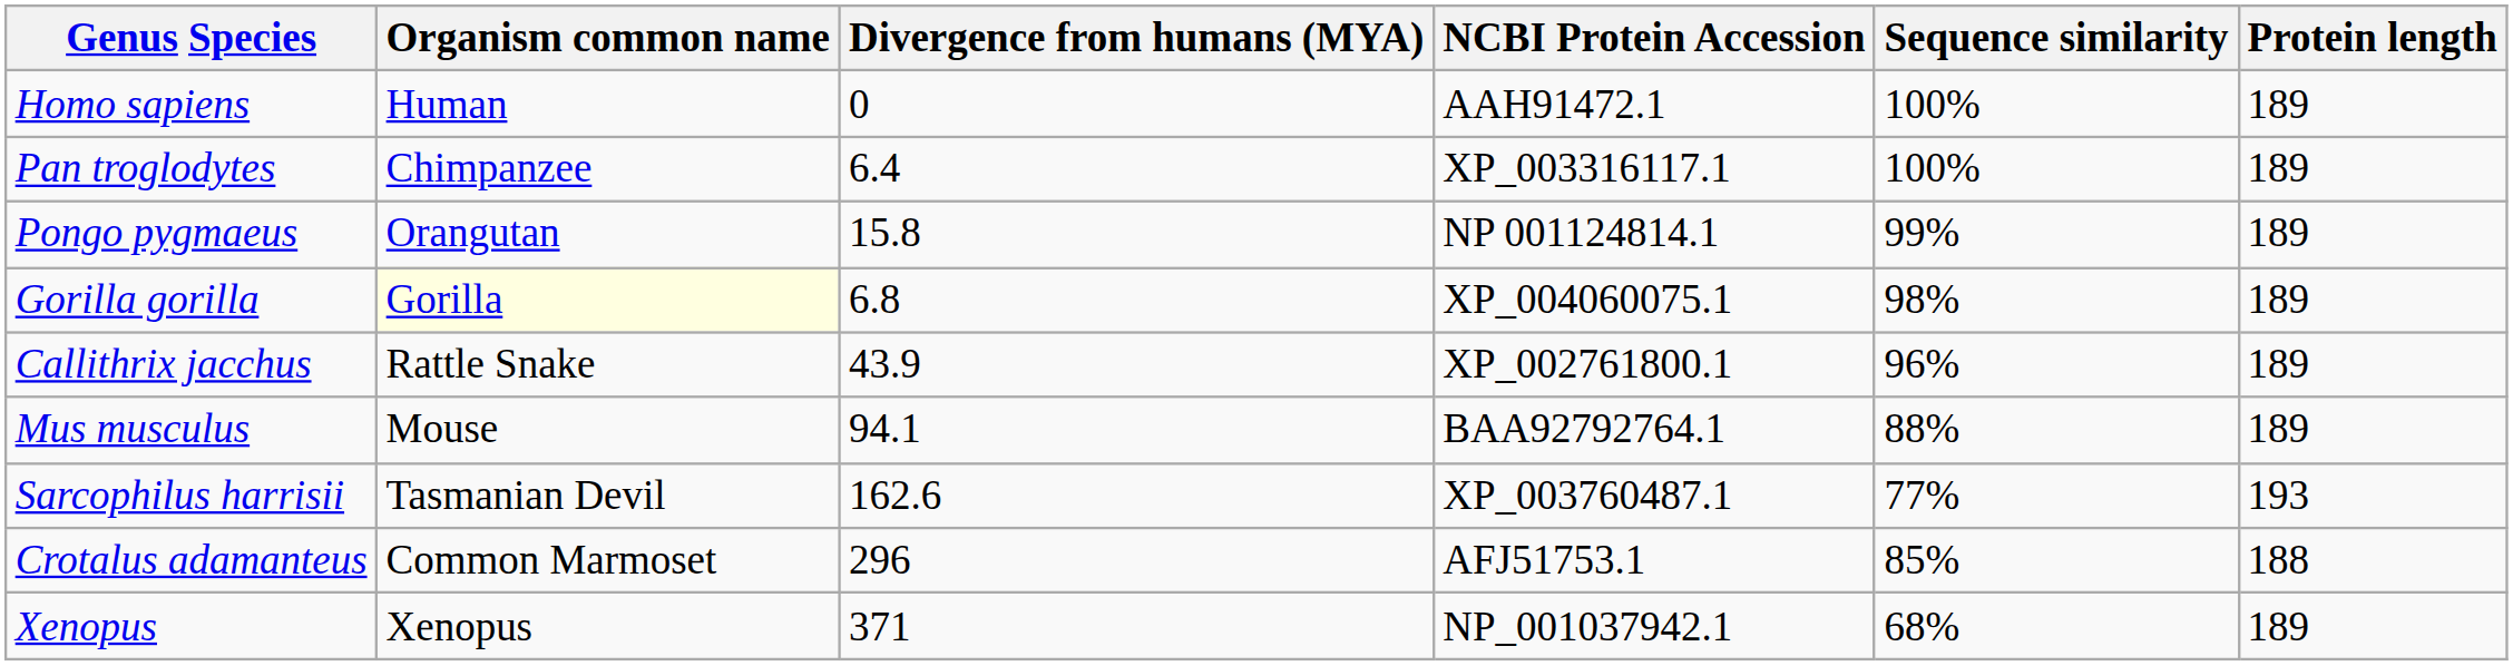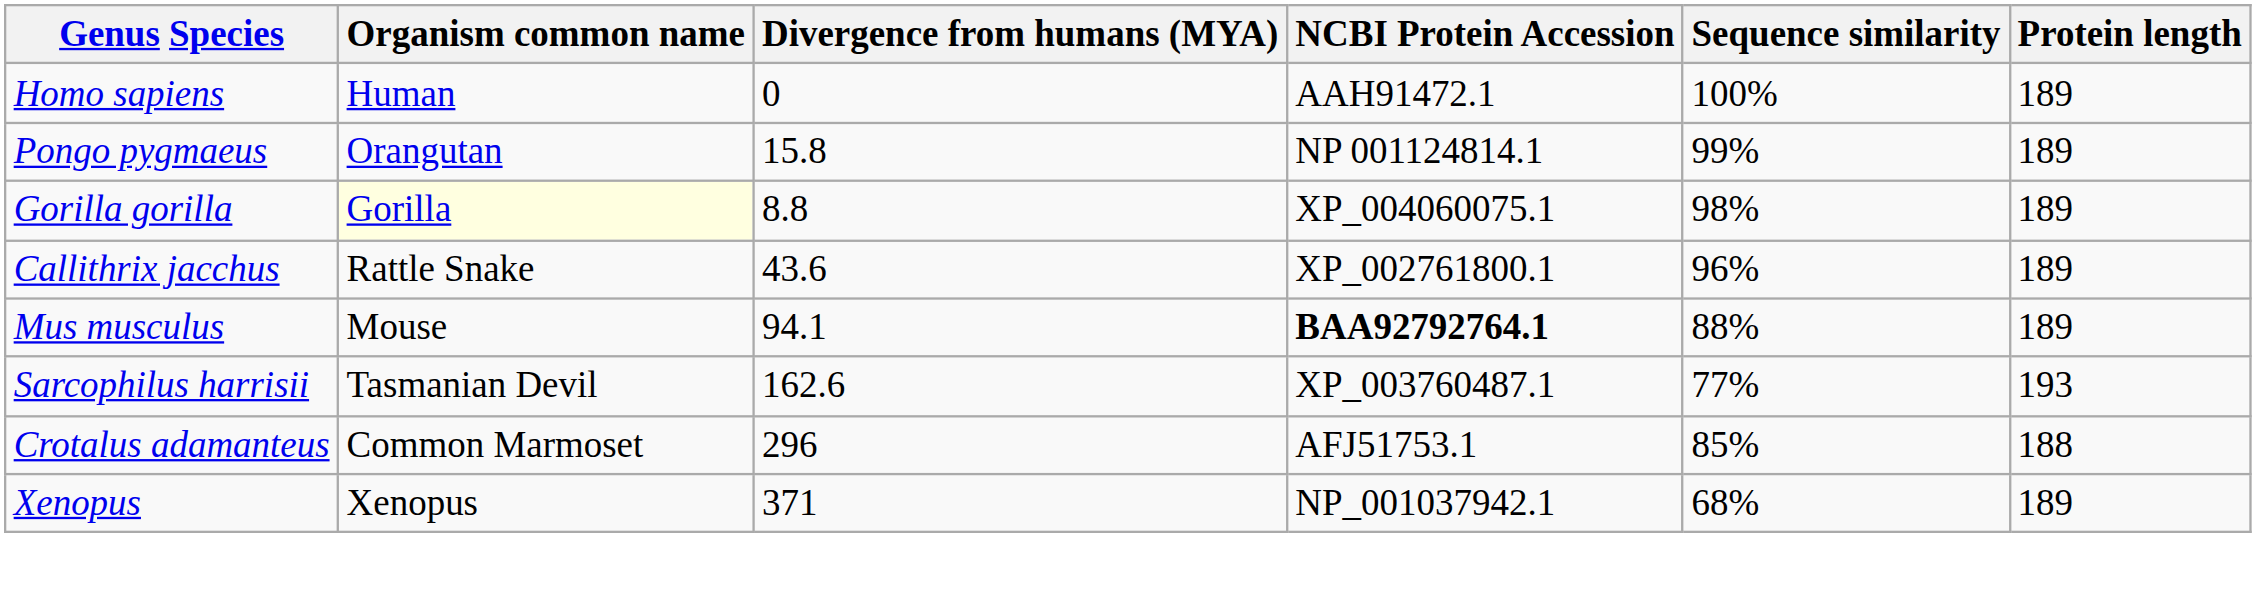 <table class="wikitable sortable">
 <tr>
 <th><a href='#'>Genus</a> <a href='#'>Species</a></th>
 <th>Organism common name</th>
 <th>Divergence from humans (MYA)</th>
 <th>NCBI Protein Accession</th>
 <th>Sequence similarity</th>
 <th>Protein length</th>
 </tr>
 <tr>
 <td><em><a href='#'>Homo sapiens</a></em></td>
 <td><a href='#'>Human</a></td>
 <td>0</td>
 <td>AAH91472.1</td>
 <td>100%</td>
 <td>189</td>
 </tr>
 <tr>
-<td><em><a href='#'>Pan troglodytes</a></em></td>
-<td><a href='#'>Chimpanzee</a></td>
-<td>6.4</td>
-<td>XP_003316117.1</td>
-<td>100%</td>
-<td>189</td>
-</tr>
-<tr>
 <td><em><a href='#'>Pongo pygmaeus</a></em></td>
 <td><a href='#'>Orangutan</a></td>
 <td>15.8</td>
 <td>NP 001124814.1</td>
 <td>99%</td>
 <td>189</td>
 </tr>
 <tr>
 <td><em><a href='#'>Gorilla gorilla</a></em></td>
 <td style="background: lightyellow;"><a href='#'>Gorilla</a></td>
-<td>6.8</td>
+<td>8.8</td>
 <td>XP_004060075.1</td>
 <td>98%</td>
 <td>189</td>
 </tr>
 <tr>
 <td><em><a href='#'>Callithrix jacchus</a></em></td>
 <td>Rattle Snake</td>
-<td>43.9</td>
+<td>43.6</td>
 <td>XP_002761800.1</td>
 <td>96%</td>
 <td>189</td>
 </tr>
 <tr>
 <td><em><a href='#'>Mus musculus</a></em></td>
 <td>Mouse</td>
 <td>94.1</td>
-<td>BAA92792764.1</td>
+<td><strong>BAA92792764.1</strong></td>
 <td>88%</td>
 <td>189</td>
 </tr>
 <tr>
 <td><em><a href='#'>Sarcophilus harrisii</a></em></td>
 <td>Tasmanian Devil</td>
 <td>162.6</td>
 <td>XP_003760487.1</td>
 <td>77%</td>
 <td>193</td>
 </tr>
 <tr>
 <td><em><a href='#'>Crotalus adamanteus</a></em></td>
 <td>Common Marmoset</td>
 <td>296</td>
 <td>AFJ51753.1</td>
 <td>85%</td>
 <td>188</td>
 </tr>
 <tr>
 <td><em><a href='#'>Xenopus</a></em></td>
 <td>Xenopus</td>
 <td>371</td>
 <td>NP_001037942.1</td>
 <td>68%</td>
 <td>189</td>
 </tr>
 </table>
